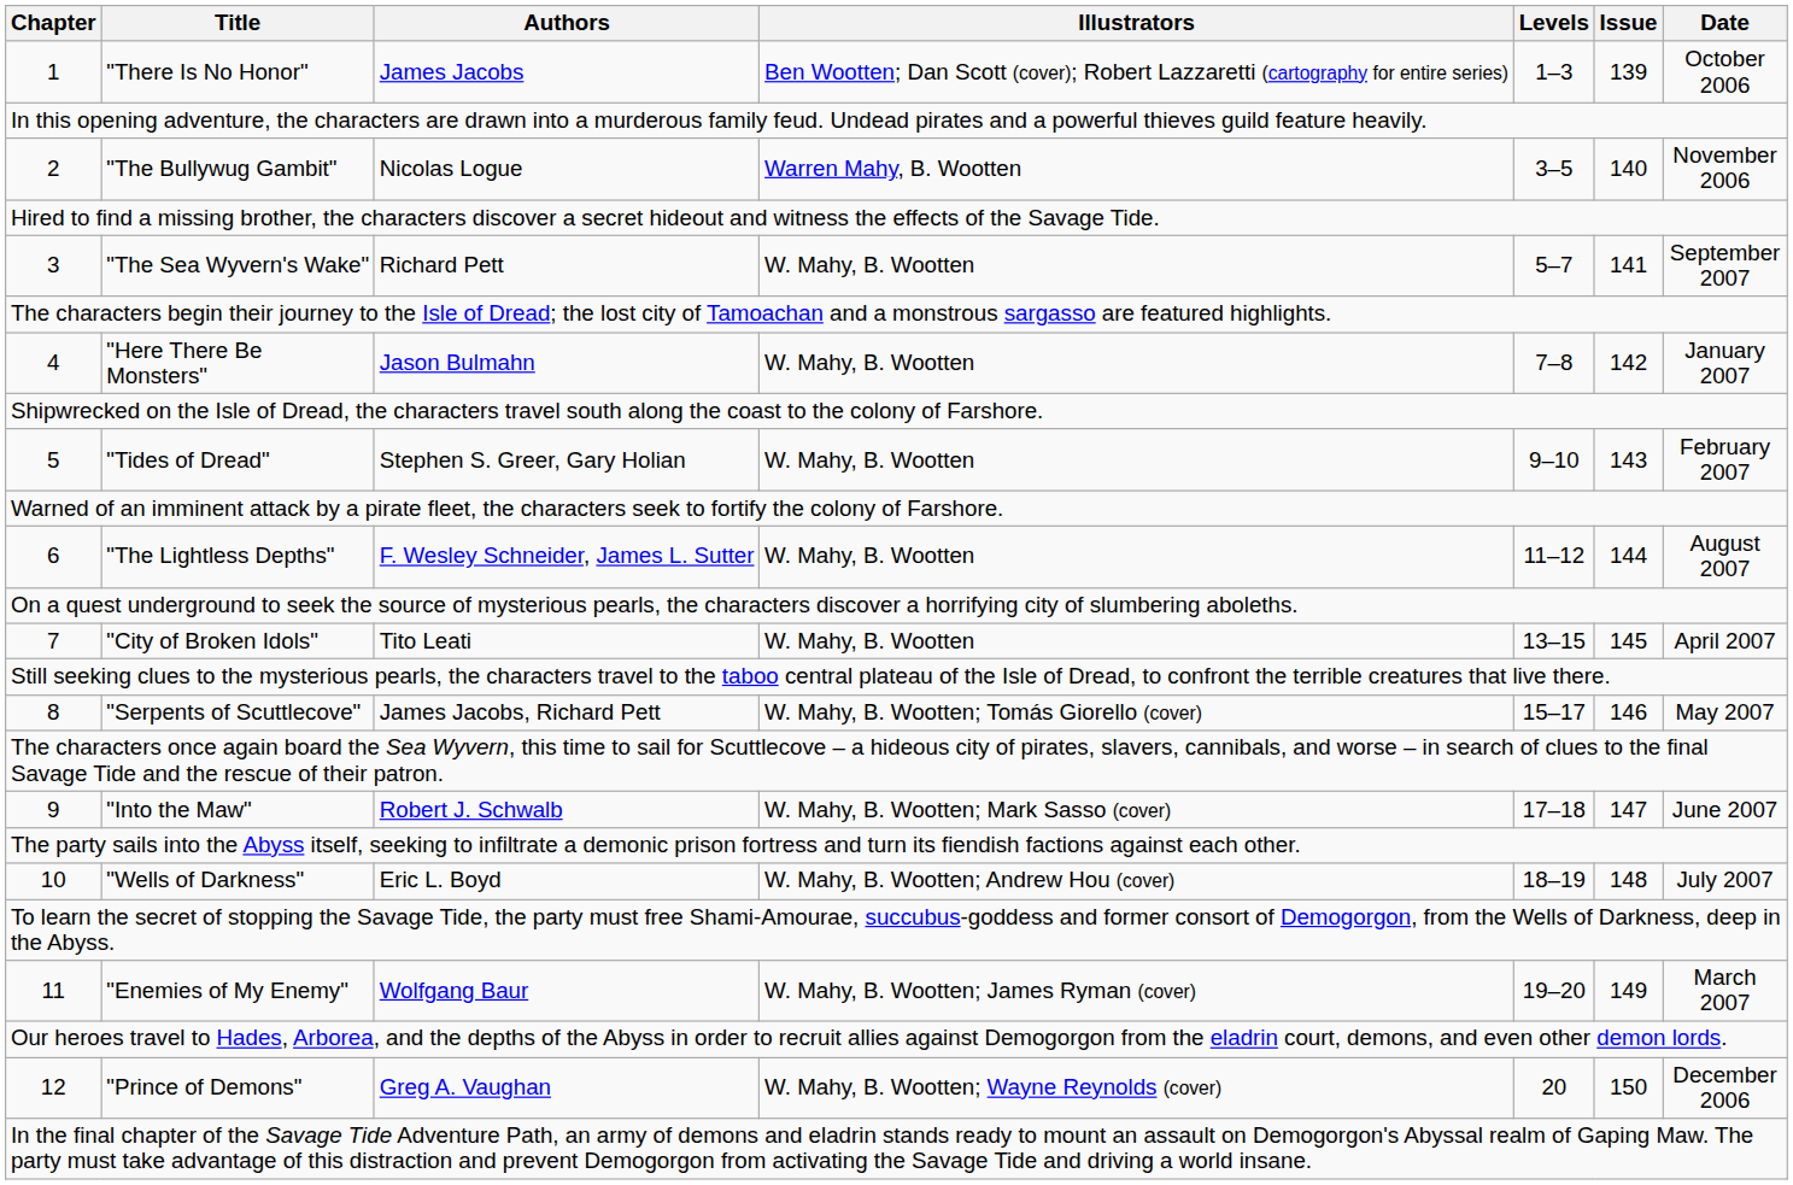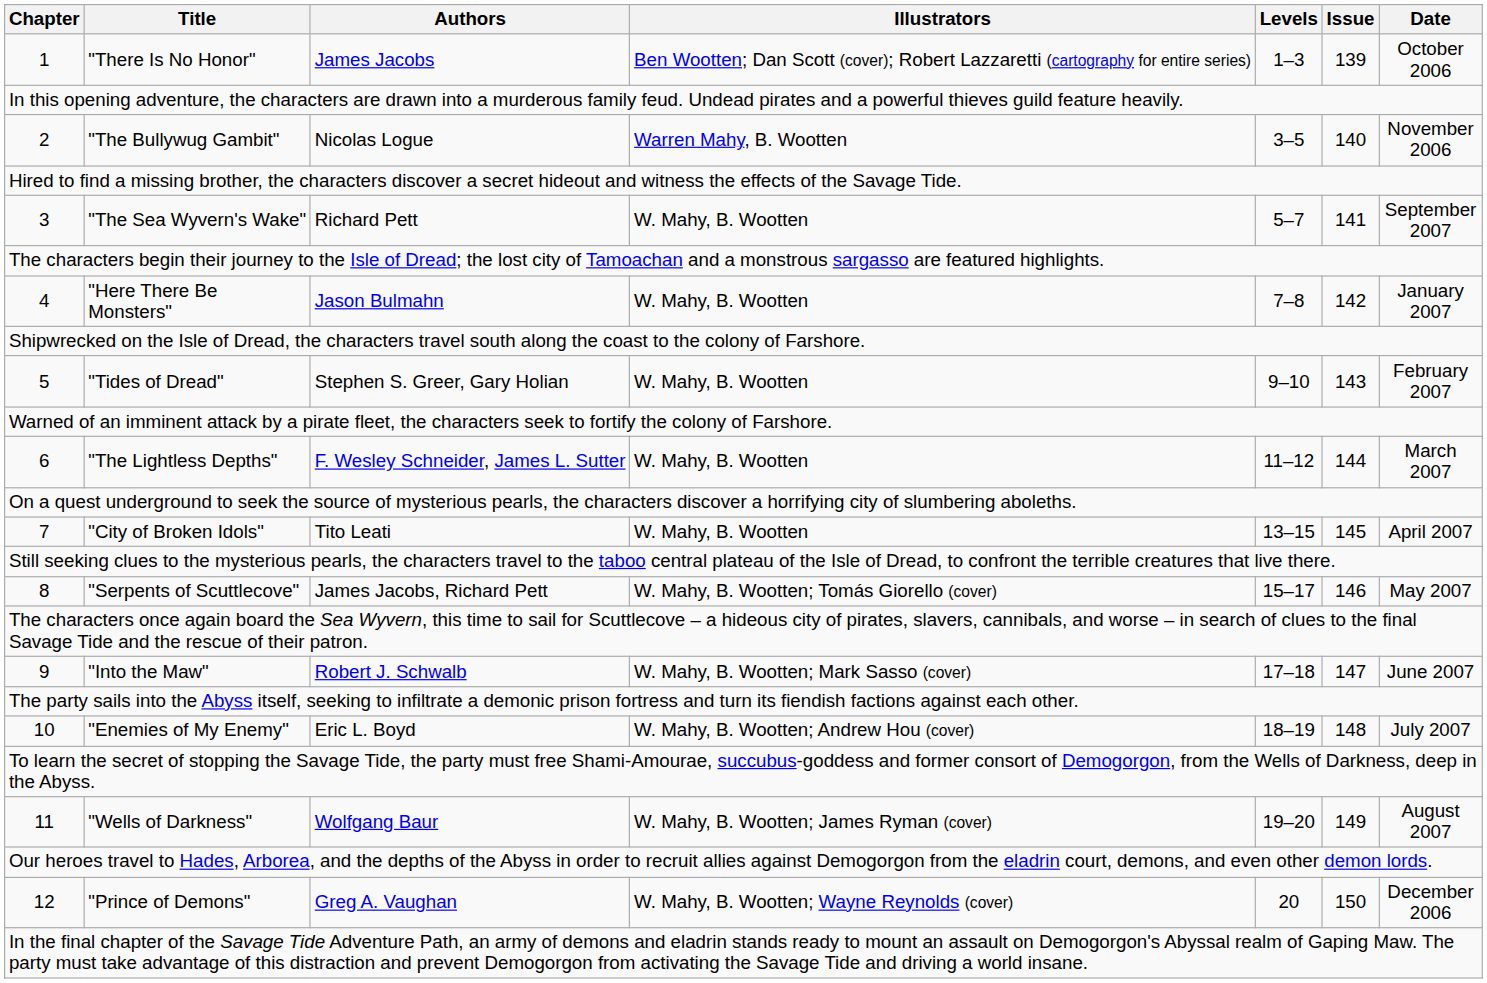 <table class="wikitable" style="width:100%;">
 <tr>
 <th width="60">Chapter</th>
 <th>Title</th>
 <th>Authors</th>
 <th>Illustrators</th>
 <th width="50">Levels</th>
 <th width="40">Issue</th>
 <th width="100">Date</th>
 </tr>
 <tr>
 <td style="text-align: center;">1</td>
 <td>"There Is No Honor"</td>
 <td><a href='#'>James Jacobs</a></td>
 <td style=white-space:nowrap><a href='#'>Ben Wootten</a>; Dan Scott <small>(cover)</small>; Robert Lazzaretti <small>(<a href='#'>cartography</a> for entire series)</small></td>
 <td style="text-align: center;">1–3</td>
 <td style="text-align: center;">139</td>
 <td style="text-align: center;">October 2006</td>
 </tr>
 <tr>
 <td colspan="7">In this opening adventure, the characters are drawn into a murderous family feud. Undead pirates and a powerful thieves guild feature heavily.</td>
 </tr>
 <tr>
 <td style="text-align: center;">2</td>
 <td>"The Bullywug Gambit"</td>
 <td>Nicolas Logue</td>
 <td><a href='#'>Warren Mahy</a>, B. Wootten</td>
 <td style="text-align: center;">3–5</td>
 <td style="text-align: center;">140</td>
 <td style="text-align: center;">November 2006</td>
 </tr>
 <tr>
 <td colspan="7">Hired to find a missing brother, the characters discover a secret hideout and witness the effects of the Savage Tide.</td>
 </tr>
 <tr>
 <td style="text-align: center;">3</td>
 <td style=white-space:nowrap>"The Sea Wyvern's Wake"</td>
 <td>Richard Pett</td>
 <td>W. Mahy, B. Wootten</td>
 <td style="text-align: center;">5–7</td>
 <td style="text-align: center;">141</td>
 <td style="text-align: center;">September 2007</td>
 </tr>
 <tr>
 <td colspan="7">The characters begin their journey to the <a href='#'>Isle of Dread</a>; the lost city of <a href='#'>Tamoachan</a> and a monstrous <a href='#'>sargasso</a> are featured highlights.</td>
 </tr>
 <tr>
 <td style="text-align: center;">4</td>
 <td>"Here There Be Monsters"</td>
 <td><a href='#'>Jason Bulmahn</a></td>
 <td>W. Mahy, B. Wootten</td>
 <td style="text-align: center;">7–8</td>
 <td style="text-align: center;">142</td>
 <td style="text-align: center;">January 2007</td>
 </tr>
 <tr>
 <td colspan="7">Shipwrecked on the Isle of Dread, the characters travel south along the coast to the colony of Farshore.</td>
 </tr>
 <tr>
 <td style="text-align: center;">5</td>
 <td>"Tides of Dread"</td>
 <td>Stephen S. Greer, Gary Holian</td>
 <td>W. Mahy, B. Wootten</td>
 <td style="text-align: center;">9–10</td>
 <td style="text-align: center;">143</td>
 <td style="text-align: center;">February 2007</td>
 </tr>
 <tr>
 <td colspan="7">Warned of an imminent attack by a pirate fleet, the characters seek to fortify the colony of Farshore.</td>
 </tr>
 <tr>
 <td style="text-align: center;">6</td>
 <td>"The Lightless Depths"</td>
 <td style=white-space:nowrap><a href='#'>F. Wesley Schneider</a>, <a href='#'>James L. Sutter</a></td>
 <td>W. Mahy, B. Wootten</td>
 <td style="text-align: center;">11–12</td>
 <td style="text-align: center;">144</td>
-<td style="text-align: center;">August 2007</td>
+<td style="text-align: center;">March 2007</td>
 </tr>
 <tr>
 <td colspan="7">On a quest underground to seek the source of mysterious pearls, the characters discover a horrifying city of slumbering aboleths.</td>
 </tr>
 <tr>
 <td style="text-align: center;">7</td>
 <td>"City of Broken Idols"</td>
 <td>Tito Leati</td>
 <td>W. Mahy, B. Wootten</td>
 <td style="text-align: center;">13–15</td>
 <td style="text-align: center;">145</td>
 <td style="text-align: center;">April 2007</td>
 </tr>
 <tr>
 <td colspan="7">Still seeking clues to the mysterious pearls, the characters travel to the <a href='#'>taboo</a> central plateau of the Isle of Dread, to confront the terrible creatures that live there.</td>
 </tr>
 <tr>
 <td style="text-align: center;">8</td>
 <td>"Serpents of Scuttlecove"</td>
 <td>James Jacobs, Richard Pett</td>
 <td>W. Mahy, B. Wootten; Tomás Giorello <small>(cover)</small></td>
 <td style="text-align: center;">15–17</td>
 <td style="text-align: center;">146</td>
 <td style="text-align: center;">May 2007</td>
 </tr>
 <tr>
 <td colspan="7">The characters once again board the <em>Sea Wyvern</em>, this time to sail for Scuttlecove – a hideous city of pirates, slavers, cannibals, and worse – in search of clues to the final Savage Tide and the rescue of their patron.</td>
 </tr>
 <tr>
 <td style="text-align: center;">9</td>
 <td>"Into the Maw"</td>
 <td><a href='#'>Robert J. Schwalb</a></td>
 <td>W. Mahy, B. Wootten; Mark Sasso <small>(cover)</small></td>
 <td style="text-align: center;">17–18</td>
 <td style="text-align: center;">147</td>
 <td style="text-align: center;">June 2007</td>
 </tr>
 <tr>
 <td colspan="7">The party sails into the <a href='#'>Abyss</a> itself, seeking to infiltrate a demonic prison fortress and turn its fiendish factions against each other.</td>
 </tr>
 <tr>
 <td style="text-align: center;">10</td>
-<td>"Wells of Darkness"</td>
+<td>"Enemies of My Enemy"</td>
 <td>Eric L. Boyd</td>
 <td>W. Mahy, B. Wootten; Andrew Hou <small>(cover)</small></td>
 <td style="text-align: center;">18–19</td>
 <td style="text-align: center;">148</td>
 <td style="text-align: center;">July 2007</td>
 </tr>
 <tr>
 <td colspan="7">To learn the secret of stopping the Savage Tide, the party must free Shami-Amourae, <a href='#'>succubus</a>-goddess and former consort of <a href='#'>Demogorgon</a>, from the Wells of Darkness, deep in the Abyss.</td>
 </tr>
 <tr>
 <td style="text-align: center;">11</td>
-<td>"Enemies of My Enemy"</td>
+<td>"Wells of Darkness"</td>
 <td><a href='#'>Wolfgang Baur</a></td>
 <td>W. Mahy, B. Wootten; James Ryman <small>(cover)</small></td>
 <td style="text-align: center;">19–20</td>
 <td style="text-align: center;">149</td>
-<td style="text-align: center;">March 2007</td>
+<td style="text-align: center;">August 2007</td>
 </tr>
 <tr>
 <td colspan="7">Our heroes travel to <a href='#'>Hades</a>, <a href='#'>Arborea</a>, and the depths of the Abyss in order to recruit allies against Demogorgon from the <a href='#'>eladrin</a> court, demons, and even other <a href='#'>demon lords</a>.</td>
 </tr>
 <tr>
 <td style="text-align: center;">12</td>
 <td>"Prince of Demons"</td>
 <td><a href='#'>Greg A. Vaughan</a></td>
 <td>W. Mahy, B. Wootten; <a href='#'>Wayne Reynolds</a> <small>(cover)</small></td>
 <td style="text-align: center;">20</td>
 <td style="text-align: center;">150</td>
 <td style="text-align: center;">December 2006</td>
 </tr>
 <tr>
 <td colspan="7">In the final chapter of the <em>Savage Tide</em> Adventure Path, an army of demons and eladrin stands ready to mount an assault on Demogorgon's Abyssal realm of Gaping Maw. The party must take advantage of this distraction and prevent Demogorgon from activating the Savage Tide and driving a world insane.</td>
 </tr>
 </table>
